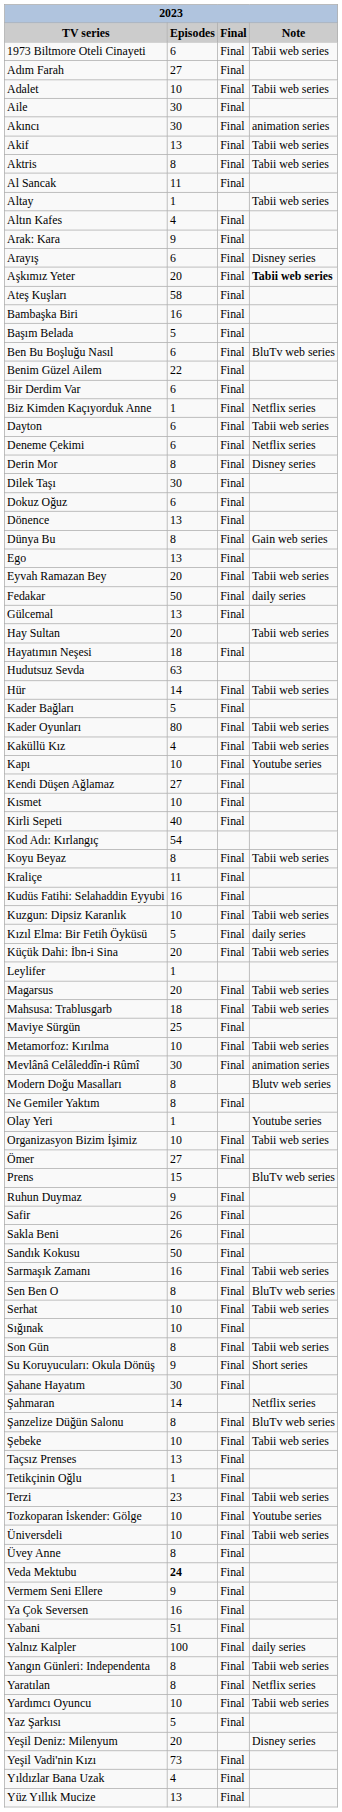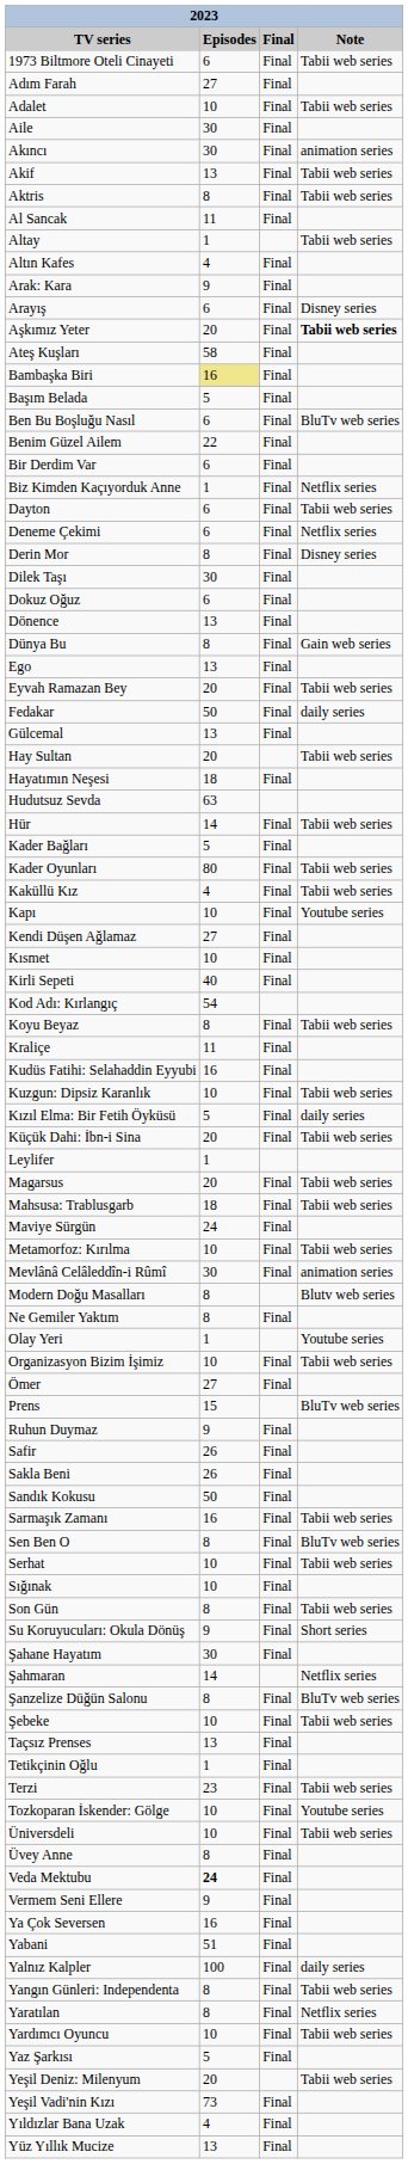 <table class="wikitable sortable">
 <tr>
 <th colspan="4" style="background-color:LightSteelBlue">2023</th>
 </tr>
 <tr>
 <th style="background-color:#CCCCCC">TV series</th>
 <th style="background-color:#CCCCCC">Episodes</th>
 <th style="background-color:#CCCCCC">Final</th>
 <th style="background-color:#CCCCCC">Note</th>
 </tr>
 <tr>
 <td>1973 Biltmore Oteli Cinayeti</td>
 <td>6</td>
 <td>Final</td>
 <td>Tabii web series</td>
 </tr>
 <tr>
 <td>Adım Farah</td>
 <td>27</td>
 <td>Final</td>
 <td></td>
 </tr>
 <tr>
 <td>Adalet</td>
 <td>10</td>
 <td>Final</td>
 <td>Tabii web series</td>
 </tr>
 <tr>
 <td>Aile</td>
 <td>30</td>
 <td>Final</td>
 <td></td>
 </tr>
 <tr>
 <td>Akıncı</td>
 <td>30</td>
 <td>Final</td>
 <td>animation series</td>
 </tr>
 <tr>
 <td>Akif</td>
 <td>13</td>
 <td>Final</td>
 <td>Tabii web series</td>
 </tr>
 <tr>
 <td>Aktris</td>
 <td>8</td>
 <td>Final</td>
 <td>Tabii web series</td>
 </tr>
 <tr>
 <td>Al Sancak</td>
 <td>11</td>
 <td>Final</td>
 <td></td>
 </tr>
 <tr>
 <td>Altay</td>
 <td>1</td>
 <td></td>
 <td>Tabii web series</td>
 </tr>
 <tr>
 <td>Altın Kafes</td>
 <td>4</td>
 <td>Final</td>
 <td></td>
 </tr>
 <tr>
 <td>Arak: Kara</td>
 <td>9</td>
 <td>Final</td>
 <td></td>
 </tr>
 <tr>
 <td>Arayış</td>
 <td>6</td>
 <td>Final</td>
 <td>Disney series</td>
 </tr>
 <tr>
 <td>Aşkımız Yeter</td>
 <td>20</td>
 <td>Final</td>
 <td><strong>Tabii web series</strong></td>
 </tr>
 <tr>
 <td>Ateş Kuşları</td>
 <td>58</td>
 <td>Final</td>
 <td></td>
 </tr>
 <tr>
 <td>Bambaşka Biri</td>
-<td>16</td>
+<td style="background: khaki;">16</td>
 <td>Final</td>
 <td></td>
 </tr>
 <tr>
 <td>Başım Belada</td>
 <td>5</td>
 <td>Final</td>
 <td></td>
 </tr>
 <tr>
 <td>Ben Bu Boşluğu Nasıl</td>
 <td>6</td>
 <td>Final</td>
 <td>BluTv web series</td>
 </tr>
 <tr>
 <td>Benim Güzel Ailem</td>
 <td>22</td>
 <td>Final</td>
 <td></td>
 </tr>
 <tr>
 <td>Bir Derdim Var</td>
 <td>6</td>
 <td>Final</td>
 <td></td>
 </tr>
 <tr>
 <td>Biz Kimden Kaçıyorduk Anne</td>
 <td>1</td>
 <td>Final</td>
 <td>Netflix series</td>
 </tr>
 <tr>
 <td>Dayton</td>
 <td>6</td>
 <td>Final</td>
 <td>Tabii web series</td>
 </tr>
 <tr>
 <td>Deneme Çekimi</td>
 <td>6</td>
 <td>Final</td>
 <td>Netflix series</td>
 </tr>
 <tr>
 <td>Derin Mor</td>
 <td>8</td>
 <td>Final</td>
 <td>Disney series</td>
 </tr>
 <tr>
 <td>Dilek Taşı</td>
 <td>30</td>
 <td>Final</td>
 <td></td>
 </tr>
 <tr>
 <td>Dokuz Oğuz</td>
 <td>6</td>
 <td>Final</td>
 <td></td>
 </tr>
 <tr>
 <td>Dönence</td>
 <td>13</td>
 <td>Final</td>
 <td></td>
 </tr>
 <tr>
 <td>Dünya Bu</td>
 <td>8</td>
 <td>Final</td>
 <td>Gain web series</td>
 </tr>
 <tr>
 <td>Ego</td>
 <td>13</td>
 <td>Final</td>
 <td></td>
 </tr>
 <tr>
 <td>Eyvah Ramazan Bey</td>
 <td>20</td>
 <td>Final</td>
 <td>Tabii web series</td>
 </tr>
 <tr>
 <td>Fedakar</td>
 <td>50</td>
 <td>Final</td>
 <td>daily series</td>
 </tr>
 <tr>
 <td>Gülcemal</td>
 <td>13</td>
 <td>Final</td>
 <td></td>
 </tr>
 <tr>
 <td>Hay Sultan</td>
 <td>20</td>
 <td></td>
 <td>Tabii web series</td>
 </tr>
 <tr>
 <td>Hayatımın Neşesi</td>
 <td>18</td>
 <td>Final</td>
 <td></td>
 </tr>
 <tr>
 <td>Hudutsuz Sevda</td>
 <td>63</td>
 <td></td>
 <td></td>
 </tr>
 <tr>
 <td>Hür</td>
 <td>14</td>
 <td>Final</td>
 <td>Tabii web series</td>
 </tr>
 <tr>
 <td>Kader Bağları</td>
 <td>5</td>
 <td>Final</td>
 <td></td>
 </tr>
 <tr>
 <td>Kader Oyunları</td>
 <td>80</td>
 <td>Final</td>
 <td>Tabii web series</td>
 </tr>
 <tr>
 <td>Kaküllü Kız</td>
 <td>4</td>
 <td>Final</td>
 <td>Tabii web series</td>
 </tr>
 <tr>
 <td>Kapı</td>
 <td>10</td>
 <td>Final</td>
 <td>Youtube series</td>
 </tr>
 <tr>
 <td>Kendi Düşen Ağlamaz</td>
 <td>27</td>
 <td>Final</td>
 <td></td>
 </tr>
 <tr>
 <td>Kısmet</td>
 <td>10</td>
 <td>Final</td>
 <td></td>
 </tr>
 <tr>
 <td>Kirli Sepeti</td>
 <td>40</td>
 <td>Final</td>
 <td></td>
 </tr>
 <tr>
 <td>Kod Adı: Kırlangıç</td>
 <td>54</td>
 <td></td>
 <td></td>
 </tr>
 <tr>
 <td>Koyu Beyaz</td>
 <td>8</td>
 <td>Final</td>
 <td>Tabii web series</td>
 </tr>
 <tr>
 <td>Kraliçe</td>
 <td>11</td>
 <td>Final</td>
 <td></td>
 </tr>
 <tr>
 <td>Kudüs Fatihi: Selahaddin Eyyubi</td>
 <td>16</td>
 <td>Final</td>
 <td></td>
 </tr>
 <tr>
 <td>Kuzgun: Dipsiz Karanlık</td>
 <td>10</td>
 <td>Final</td>
 <td>Tabii web series</td>
 </tr>
 <tr>
 <td>Kızıl Elma: Bir Fetih Öyküsü</td>
 <td>5</td>
 <td>Final</td>
 <td>daily series</td>
 </tr>
 <tr>
 <td>Küçük Dahi: İbn-i Sina</td>
 <td>20</td>
 <td>Final</td>
 <td>Tabii web series</td>
 </tr>
 <tr>
 <td>Leylifer</td>
 <td>1</td>
 <td></td>
 <td></td>
 </tr>
 <tr>
 <td>Magarsus</td>
 <td>20</td>
 <td>Final</td>
 <td>Tabii web series</td>
 </tr>
 <tr>
 <td>Mahsusa: Trablusgarb</td>
 <td>18</td>
 <td>Final</td>
 <td>Tabii web series</td>
 </tr>
 <tr>
 <td>Maviye Sürgün</td>
-<td>25</td>
+<td>24</td>
 <td>Final</td>
 <td></td>
 </tr>
 <tr>
 <td>Metamorfoz: Kırılma</td>
 <td>10</td>
 <td>Final</td>
 <td>Tabii web series</td>
 </tr>
 <tr>
 <td>Mevlânâ Celâleddîn-i Rûmî</td>
 <td>30</td>
 <td>Final</td>
 <td>animation series</td>
 </tr>
 <tr>
 <td>Modern Doğu Masalları</td>
 <td>8</td>
 <td></td>
 <td>Blutv web series</td>
 </tr>
 <tr>
 <td>Ne Gemiler Yaktım</td>
 <td>8</td>
 <td>Final</td>
 <td></td>
 </tr>
 <tr>
 <td>Olay Yeri</td>
 <td>1</td>
 <td></td>
 <td>Youtube series</td>
 </tr>
 <tr>
 <td>Organizasyon Bizim İşimiz</td>
 <td>10</td>
 <td>Final</td>
 <td>Tabii web series</td>
 </tr>
 <tr>
 <td>Ömer</td>
 <td>27</td>
 <td>Final</td>
 <td></td>
 </tr>
 <tr>
 <td>Prens</td>
 <td>15</td>
 <td></td>
 <td>BluTv web series</td>
 </tr>
 <tr>
 <td>Ruhun Duymaz</td>
 <td>9</td>
 <td>Final</td>
 <td></td>
 </tr>
 <tr>
 <td>Safir</td>
 <td>26</td>
 <td>Final</td>
 <td></td>
 </tr>
 <tr>
 <td>Sakla Beni</td>
 <td>26</td>
 <td>Final</td>
 <td></td>
 </tr>
 <tr>
 <td>Sandık Kokusu</td>
 <td>50</td>
 <td>Final</td>
 <td></td>
 </tr>
 <tr>
 <td>Sarmaşık Zamanı</td>
 <td>16</td>
 <td>Final</td>
 <td>Tabii web series</td>
 </tr>
 <tr>
 <td>Sen Ben O</td>
 <td>8</td>
 <td>Final</td>
 <td>BluTv web series</td>
 </tr>
 <tr>
 <td>Serhat</td>
 <td>10</td>
 <td>Final</td>
 <td>Tabii web series</td>
 </tr>
 <tr>
 <td>Sığınak</td>
 <td>10</td>
 <td>Final</td>
 <td></td>
 </tr>
 <tr>
 <td>Son Gün</td>
 <td>8</td>
 <td>Final</td>
 <td>Tabii web series</td>
 </tr>
 <tr>
 <td>Su Koruyucuları: Okula Dönüş</td>
 <td>9</td>
 <td>Final</td>
 <td>Short series</td>
 </tr>
 <tr>
 <td>Şahane Hayatım</td>
 <td>30</td>
 <td>Final</td>
 <td></td>
 </tr>
 <tr>
 <td>Şahmaran</td>
 <td>14</td>
 <td></td>
 <td>Netflix series</td>
 </tr>
 <tr>
 <td>Şanzelize Düğün Salonu</td>
 <td>8</td>
 <td>Final</td>
 <td>BluTv web series</td>
 </tr>
 <tr>
 <td>Şebeke</td>
 <td>10</td>
 <td>Final</td>
 <td>Tabii web series</td>
 </tr>
 <tr>
 <td>Taçsız Prenses</td>
 <td>13</td>
 <td>Final</td>
 <td></td>
 </tr>
 <tr>
 <td>Tetikçinin Oğlu</td>
 <td>1</td>
 <td>Final</td>
 <td></td>
 </tr>
 <tr>
 <td>Terzi</td>
 <td>23</td>
 <td>Final</td>
 <td>Tabii web series</td>
 </tr>
 <tr>
 <td>Tozkoparan İskender: Gölge</td>
 <td>10</td>
 <td>Final</td>
 <td>Youtube series</td>
 </tr>
 <tr>
 <td>Üniversdeli</td>
 <td>10</td>
 <td>Final</td>
 <td>Tabii web series</td>
 </tr>
 <tr>
 <td>Üvey Anne</td>
 <td>8</td>
 <td>Final</td>
 <td></td>
 </tr>
 <tr>
 <td>Veda Mektubu</td>
 <td><strong>24</strong></td>
 <td>Final</td>
 <td></td>
 </tr>
 <tr>
 <td>Vermem Seni Ellere</td>
 <td>9</td>
 <td>Final</td>
 <td></td>
 </tr>
 <tr>
 <td>Ya Çok Seversen</td>
 <td>16</td>
 <td>Final</td>
 <td></td>
 </tr>
 <tr>
 <td>Yabani</td>
 <td>51</td>
 <td>Final</td>
 <td></td>
 </tr>
 <tr>
 <td>Yalnız Kalpler</td>
 <td>100</td>
 <td>Final</td>
 <td>daily series</td>
 </tr>
 <tr>
 <td>Yangın Günleri: Independenta</td>
 <td>8</td>
 <td>Final</td>
 <td>Tabii web series</td>
 </tr>
 <tr>
 <td>Yaratılan</td>
 <td>8</td>
 <td>Final</td>
 <td>Netflix series</td>
 </tr>
 <tr>
 <td>Yardımcı Oyuncu</td>
 <td>10</td>
 <td>Final</td>
 <td>Tabii web series</td>
 </tr>
 <tr>
 <td>Yaz Şarkısı</td>
 <td>5</td>
 <td>Final</td>
 <td></td>
 </tr>
 <tr>
 <td>Yeşil Deniz: Milenyum</td>
 <td>20</td>
 <td></td>
-<td>Disney series</td>
+<td>Tabii web series</td>
 </tr>
 <tr>
 <td>Yeşil Vadi'nin Kızı</td>
 <td>73</td>
 <td>Final</td>
 <td></td>
 </tr>
 <tr>
 <td>Yıldızlar Bana Uzak</td>
 <td>4</td>
 <td>Final</td>
 <td></td>
 </tr>
 <tr>
 <td>Yüz Yıllık Mucize</td>
 <td>13</td>
 <td>Final</td>
 <td></td>
 </tr>
 </table>
